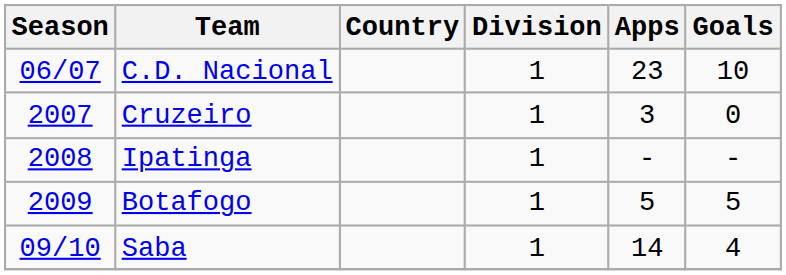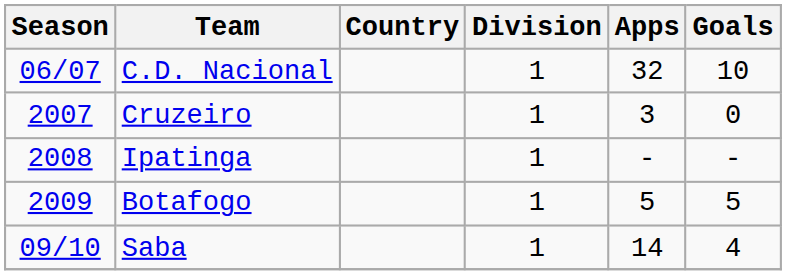 <table class="wikitable" style="text-align: center;">
 <tr>
 <th>Season</th>
 <th>Team</th>
 <th>Country</th>
 <th>Division</th>
 <th>Apps</th>
 <th>Goals</th>
 </tr>
 <tr>
 <td><a href='#'>06/07</a></td>
 <td align="left"><a href='#'>C.D. Nacional</a></td>
 <td align="left"></td>
 <td>1</td>
-<td>23</td>
+<td>32</td>
 <td>10</td>
 </tr>
 <tr>
 <td><a href='#'>2007</a></td>
 <td align="left"><a href='#'>Cruzeiro</a></td>
 <td align="left"></td>
 <td>1</td>
 <td>3</td>
 <td>0</td>
 </tr>
 <tr>
 <td><a href='#'>2008</a></td>
 <td align="left"><a href='#'>Ipatinga</a></td>
 <td align="left"></td>
 <td>1</td>
 <td>-</td>
 <td>-</td>
 </tr>
 <tr>
 <td><a href='#'>2009</a></td>
 <td align="left"><a href='#'>Botafogo</a></td>
 <td align="left"></td>
 <td>1</td>
 <td>5</td>
 <td>5</td>
 </tr>
 <tr>
 <td><a href='#'>09/10</a></td>
 <td align="left"><a href='#'>Saba</a></td>
 <td align="left"></td>
 <td>1</td>
 <td>14</td>
 <td>4</td>
 </tr>
 <tr>
 </tr>
 </table>
